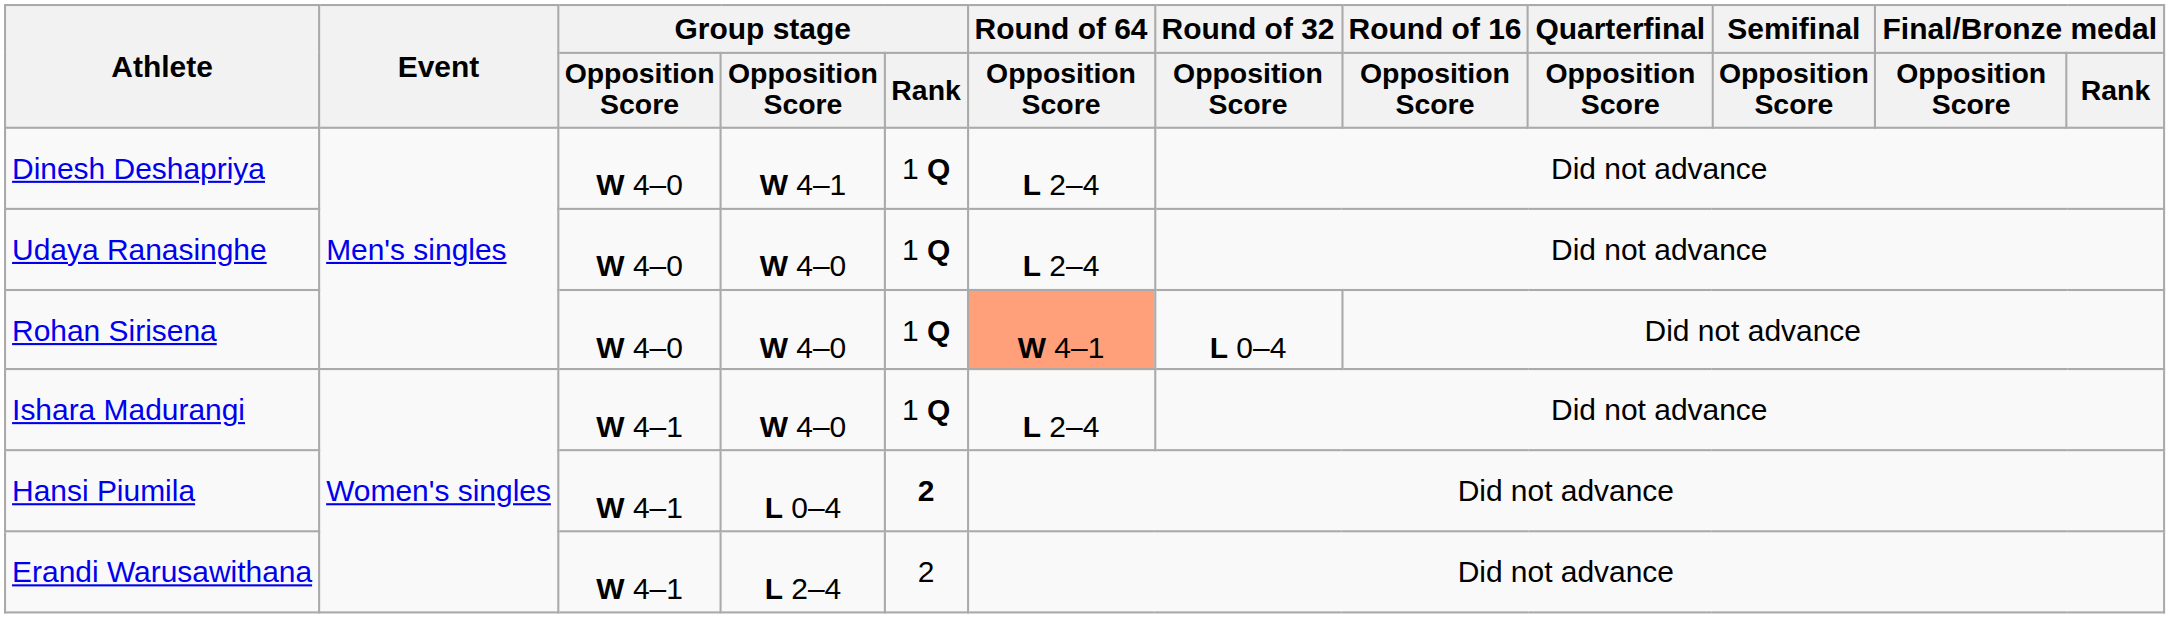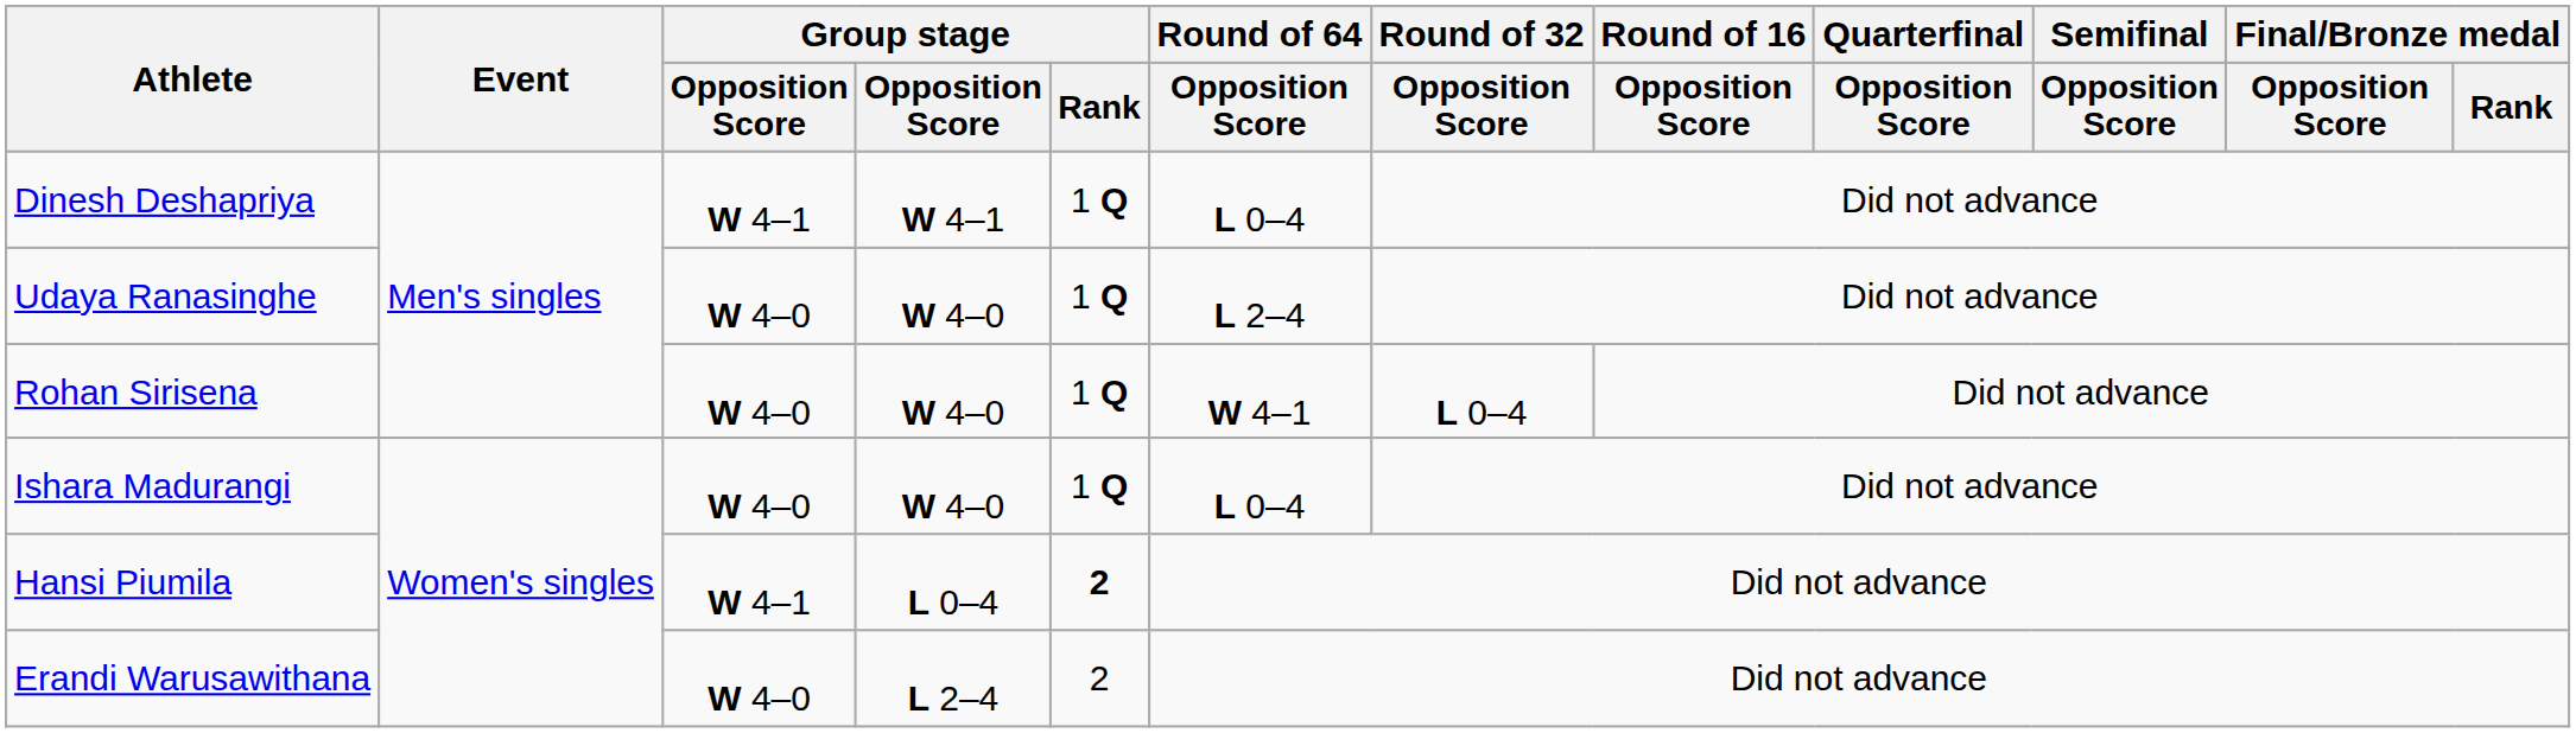 <table class="wikitable" style="font-size:90%">
 <tr>
 <th rowspan=2>Athlete</th>
 <th rowspan=2>Event</th>
 <th colspan=3>Group stage</th>
 <th>Round of 64</th>
 <th>Round of 32</th>
 <th>Round of 16</th>
 <th>Quarterfinal</th>
 <th>Semifinal</th>
 <th colspan=2>Final/Bronze medal</th>
 </tr>
 <tr style="font-size:95%">
 <th>Opposition<br>Score</th>
 <th>Opposition<br>Score</th>
 <th>Rank</th>
 <th>Opposition<br>Score</th>
 <th>Opposition<br>Score</th>
 <th>Opposition<br>Score</th>
 <th>Opposition<br>Score</th>
 <th>Opposition<br>Score</th>
 <th>Opposition<br>Score</th>
 <th>Rank</th>
 </tr>
 <tr align=center>
 <td align=left><a href='#'>Dinesh Deshapriya</a></td>
 <td align=left rowspan="3"><a href='#'>Men's singles</a></td>
-<td><br><strong>W</strong> 4–0</td>
+<td><br><strong>W</strong> 4–1</td>
 <td><br><strong>W</strong> 4–1</td>
 <td>1 <strong>Q</strong></td>
-<td><br><strong>L</strong> 2–4</td>
+<td><br><strong>L</strong> 0–4</td>
 <td colspan="6">Did not advance</td>
 </tr>
 <tr align=center>
 <td align=left><a href='#'>Udaya Ranasinghe</a></td>
 <td><br><strong>W</strong> 4–0</td>
 <td><br><strong>W</strong> 4–0</td>
 <td>1 <strong>Q</strong></td>
 <td><br><strong>L</strong> 2–4</td>
 <td colspan="6">Did not advance</td>
 </tr>
 <tr align=center>
 <td align=left><a href='#'>Rohan Sirisena</a></td>
 <td><br><strong>W</strong> 4–0</td>
 <td><br><strong>W</strong> 4–0</td>
 <td>1 <strong>Q</strong></td>
-<td style="background: lightsalmon;"><br><strong>W</strong> 4–1</td>
+<td><br><strong>W</strong> 4–1</td>
 <td><br><strong>L</strong> 0–4</td>
 <td colspan="5">Did not advance</td>
 </tr>
 <tr align=center>
 <td align=left><a href='#'>Ishara Madurangi</a></td>
 <td align=left rowspan="3"><a href='#'>Women's singles</a></td>
-<td><br><strong>W</strong> 4–1</td>
+<td><br><strong>W</strong> 4–0</td>
 <td><br><strong>W</strong> 4–0</td>
 <td>1 <strong>Q</strong></td>
-<td><br><strong>L</strong> 2–4</td>
+<td><br><strong>L</strong> 0–4</td>
 <td colspan="6">Did not advance</td>
 </tr>
 <tr align=center>
 <td align=left><a href='#'>Hansi Piumila</a></td>
 <td><br><strong>W</strong> 4–1</td>
 <td><br><strong>L</strong> 0–4</td>
 <td><strong>2</strong></td>
 <td colspan="7">Did not advance</td>
 </tr>
 <tr align=center>
 <td align=left><a href='#'>Erandi Warusawithana</a></td>
-<td><br><strong>W</strong> 4–1</td>
+<td><br><strong>W</strong> 4–0</td>
 <td><br><strong>L</strong> 2–4</td>
 <td>2</td>
 <td colspan="7">Did not advance</td>
 </tr>
 </table>
